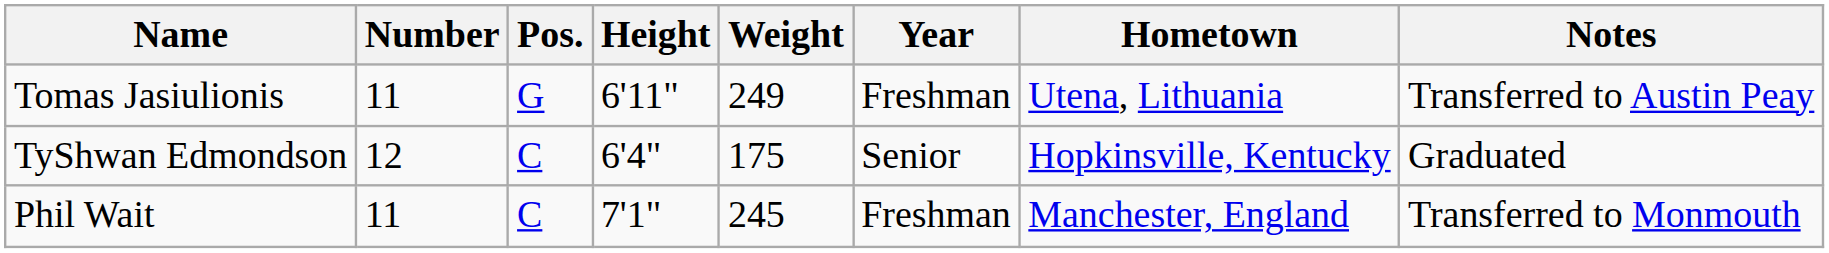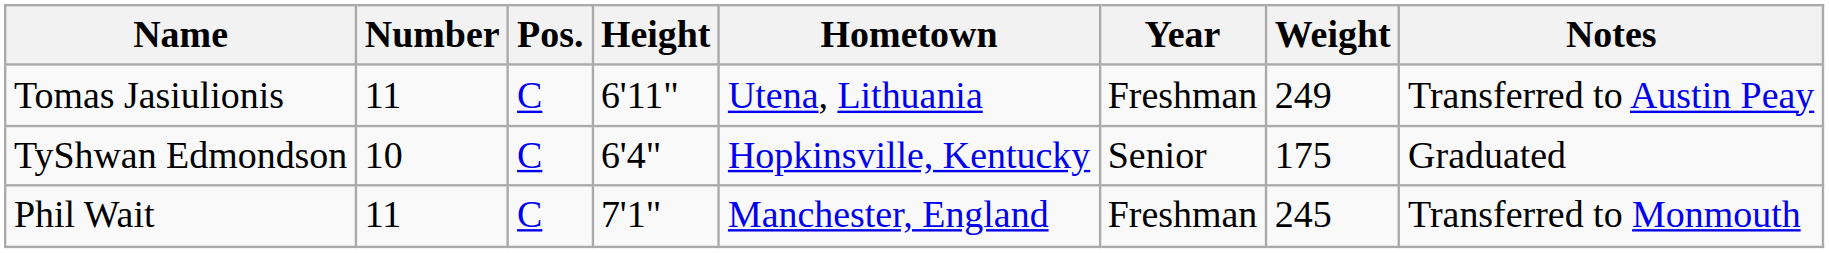 <table class="wikitable sortable" border="1">
 <tr>
 <th>Name</th>
 <th>Number</th>
 <th>Pos.</th>
 <th>Height</th>
+<th>Hometown</th>
+<th>Year</th>
 <th>Weight</th>
-<th>Year</th>
-<th>Hometown</th>
 <th class="unsortable">Notes</th>
 </tr>
 <tr>
 <td sortname>Tomas Jasiulionis</td>
 <td>11</td>
-<td><a href='#'>G</a></td>
+<td><a href='#'>C</a></td>
 <td>6'11"</td>
+<td><a href='#'>Utena</a>, <a href='#'>Lithuania</a></td>
+<td>Freshman</td>
 <td>249</td>
-<td>Freshman</td>
-<td><a href='#'>Utena</a>, <a href='#'>Lithuania</a></td>
 <td>Transferred to <a href='#'>Austin Peay</a></td>
 </tr>
 <tr>
 <td sortname>TyShwan Edmondson</td>
-<td>12</td>
+<td>10</td>
 <td><a href='#'>C</a></td>
 <td>6'4"</td>
+<td><a href='#'>Hopkinsville, Kentucky</a></td>
+<td>Senior</td>
 <td>175</td>
-<td>Senior</td>
-<td><a href='#'>Hopkinsville, Kentucky</a></td>
 <td>Graduated</td>
 </tr>
 <tr>
 <td sortname>Phil Wait</td>
 <td>11</td>
 <td><a href='#'>C</a></td>
 <td>7'1"</td>
+<td><a href='#'>Manchester, England</a></td>
+<td>Freshman</td>
 <td>245</td>
-<td>Freshman</td>
-<td><a href='#'>Manchester, England</a></td>
 <td>Transferred to <a href='#'>Monmouth</a></td>
 </tr>
 </table>
